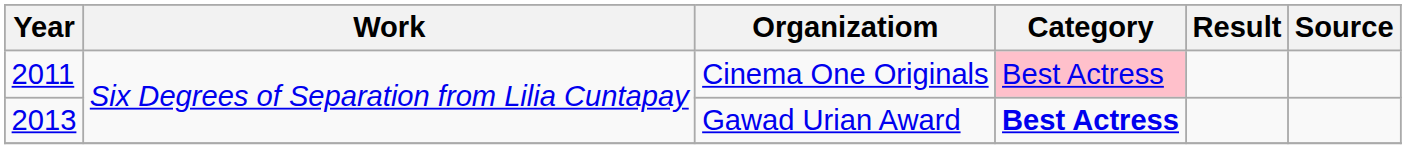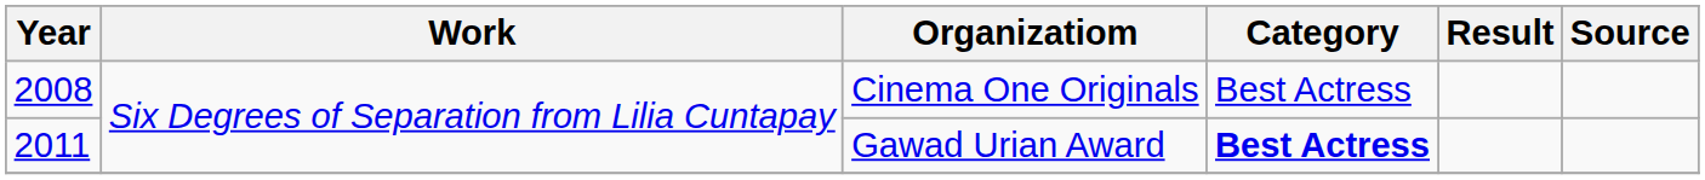 <table class="wikitable">
 <tr>
 <th>Year</th>
 <th>Work</th>
 <th>Organizatiom</th>
 <th>Category</th>
 <th>Result</th>
 <th>Source </th>
 </tr>
 <tr>
-<td><a href='#'>2011</a></td>
+<td><a href='#'>2008</a></td>
 <td rowspan="2"><em><a href='#'>Six Degrees of Separation from Lilia Cuntapay</a></em></td>
 <td><a href='#'>Cinema One Originals</a></td>
-<td style="background: pink;"><a href='#'>Best Actress</a></td>
+<td><a href='#'>Best Actress</a></td>
 <td></td>
 <td></td>
 </tr>
 <tr>
-<td><a href='#'>2013</a></td>
+<td><a href='#'>2011</a></td>
 <td><a href='#'>Gawad Urian Award</a></td>
 <td><strong><a href='#'>Best Actress</a></strong></td>
 <td></td>
 <td></td>
 </tr>
 <tr>
 </tr>
 </table>
